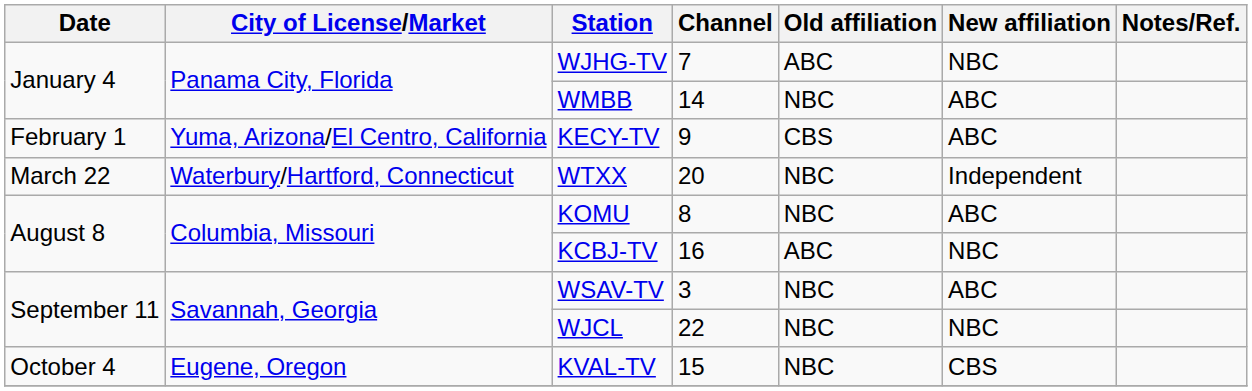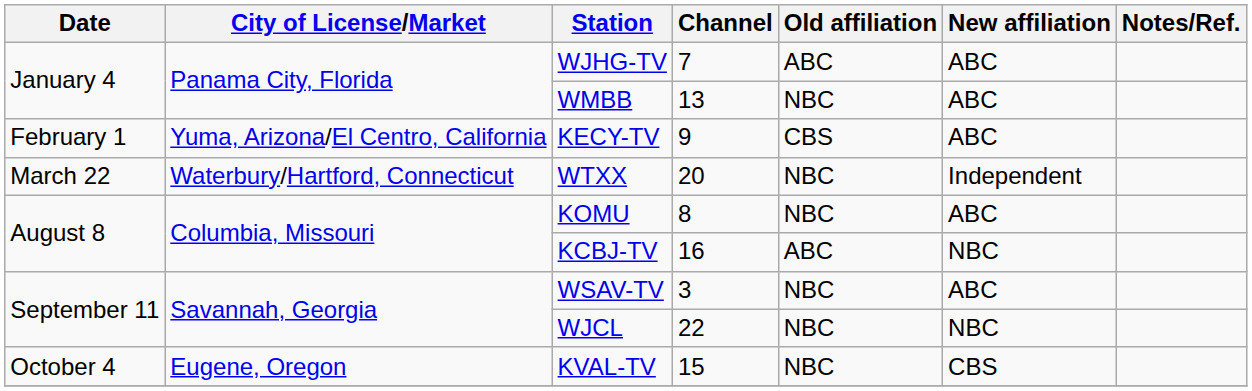 <table class="wikitable sortable">
 <tr>
 <th>Date</th>
 <th><a href='#'>City of License</a>/<a href='#'>Market</a></th>
 <th><a href='#'>Station</a></th>
 <th>Channel</th>
 <th>Old affiliation</th>
 <th>New affiliation</th>
 <th>Notes/Ref.</th>
 </tr>
 <tr>
 <td rowspan=2>January 4</td>
 <td rowspan=2><a href='#'>Panama City, Florida</a></td>
 <td><a href='#'>WJHG-TV</a></td>
 <td>7</td>
 <td>ABC</td>
-<td>NBC</td>
+<td>ABC</td>
 <td></td>
 </tr>
 <tr>
 <td><a href='#'>WMBB</a></td>
-<td>14</td>
+<td>13</td>
 <td>NBC</td>
 <td>ABC</td>
 <td></td>
 </tr>
 <tr>
 <td>February 1</td>
 <td><a href='#'>Yuma, Arizona</a>/<a href='#'>El Centro, California</a></td>
 <td><a href='#'>KECY-TV</a></td>
 <td>9</td>
 <td>CBS</td>
 <td>ABC</td>
 <td></td>
 </tr>
 <tr>
 <td>March 22</td>
 <td><a href='#'>Waterbury</a>/<a href='#'>Hartford, Connecticut</a></td>
 <td><a href='#'>WTXX</a></td>
 <td>20</td>
 <td>NBC</td>
 <td>Independent</td>
 <td></td>
 </tr>
 <tr>
 <td rowspan="2">August 8</td>
 <td rowspan="2"><a href='#'>Columbia, Missouri</a></td>
 <td><a href='#'>KOMU</a></td>
 <td>8</td>
 <td>NBC</td>
 <td>ABC</td>
 <td></td>
 </tr>
 <tr>
 <td><a href='#'>KCBJ-TV</a></td>
 <td>16</td>
 <td>ABC</td>
 <td>NBC</td>
 <td></td>
 </tr>
 <tr>
 <td rowspan="2">September 11</td>
 <td rowspan="2"><a href='#'>Savannah, Georgia</a></td>
 <td><a href='#'>WSAV-TV</a></td>
 <td>3</td>
 <td>NBC</td>
 <td>ABC</td>
 <td></td>
 </tr>
 <tr>
 <td><a href='#'>WJCL</a></td>
 <td>22</td>
 <td>NBC</td>
 <td>NBC</td>
 <td></td>
 </tr>
 <tr>
 <td>October 4</td>
 <td><a href='#'>Eugene, Oregon</a></td>
 <td><a href='#'>KVAL-TV</a></td>
 <td>15</td>
 <td>NBC</td>
 <td>CBS</td>
 <td></td>
 </tr>
 <tr>
 </tr>
 </table>
